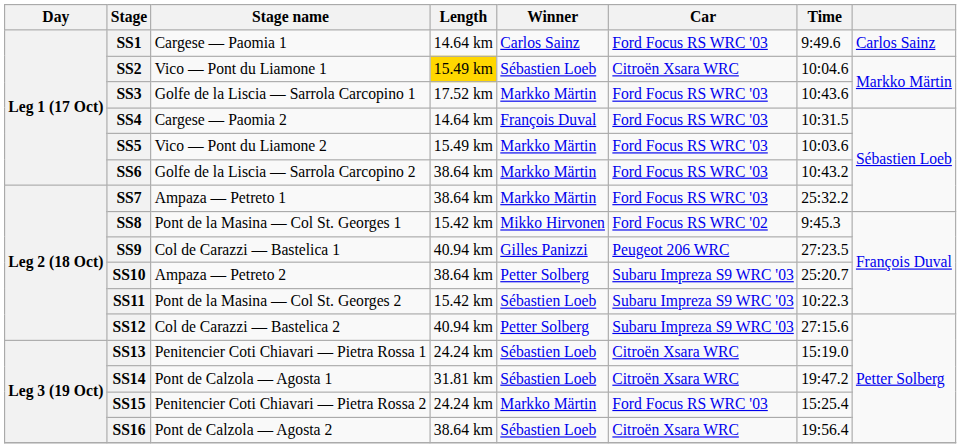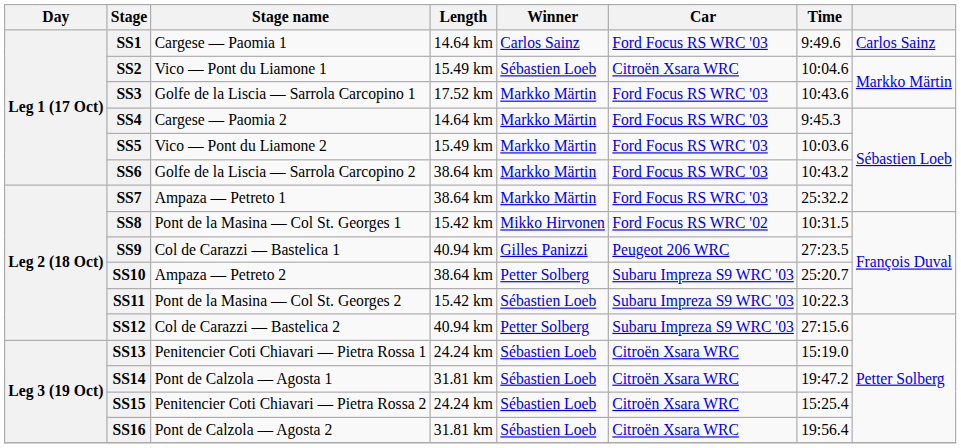 <table class="wikitable" style="font-size: 85%;">
 <tr>
 <th>Day</th>
 <th>Stage</th>
 <th>Stage name</th>
 <th>Length</th>
 <th>Winner</th>
 <th>Car</th>
 <th>Time</th>
 <th></th>
 </tr>
 <tr>
 <th rowspan="6">Leg 1 (17 Oct)</th>
 <th>SS1</th>
 <td>Cargese — Paomia 1</td>
 <td align="center">14.64 km</td>
 <td> <a href='#'>Carlos Sainz</a></td>
 <td><a href='#'>Ford Focus RS WRC '03</a></td>
 <td>9:49.6</td>
 <td rowspan="1"> <a href='#'>Carlos Sainz</a></td>
 </tr>
 <tr>
 <th>SS2</th>
 <td>Vico — Pont du Liamone 1</td>
-<td align="center" style="background: gold;">15.49 km</td>
+<td align="center">15.49 km</td>
 <td> <a href='#'>Sébastien Loeb</a></td>
 <td><a href='#'>Citroën Xsara WRC</a></td>
 <td>10:04.6</td>
 <td rowspan="2"> <a href='#'>Markko Märtin</a></td>
 </tr>
 <tr>
 <th>SS3</th>
 <td>Golfe de la Liscia — Sarrola Carcopino 1</td>
 <td align="center">17.52 km</td>
 <td> <a href='#'>Markko Märtin</a></td>
 <td><a href='#'>Ford Focus RS WRC '03</a></td>
 <td>10:43.6</td>
 </tr>
 <tr>
 <th>SS4</th>
 <td>Cargese — Paomia 2</td>
 <td align="center">14.64 km</td>
-<td> <a href='#'>François Duval</a></td>
+<td> <a href='#'>Markko Märtin</a></td>
 <td><a href='#'>Ford Focus RS WRC '03</a></td>
-<td>10:31.5</td>
+<td>9:45.3</td>
 <td rowspan="4"> <a href='#'>Sébastien Loeb</a></td>
 </tr>
 <tr>
 <th>SS5</th>
 <td>Vico — Pont du Liamone 2</td>
 <td align="center">15.49 km</td>
 <td> <a href='#'>Markko Märtin</a></td>
 <td><a href='#'>Ford Focus RS WRC '03</a></td>
 <td>10:03.6</td>
 </tr>
 <tr>
 <th>SS6</th>
 <td>Golfe de la Liscia — Sarrola Carcopino 2</td>
 <td align="center">38.64 km</td>
 <td> <a href='#'>Markko Märtin</a></td>
 <td><a href='#'>Ford Focus RS WRC '03</a></td>
 <td>10:43.2</td>
 </tr>
 <tr>
 <th rowspan="6">Leg 2 (18 Oct)</th>
 <th>SS7</th>
 <td>Ampaza — Petreto 1</td>
 <td align="center">38.64 km</td>
 <td> <a href='#'>Markko Märtin</a></td>
 <td><a href='#'>Ford Focus RS WRC '03</a></td>
 <td>25:32.2</td>
 </tr>
 <tr>
 <th>SS8</th>
 <td>Pont de la Masina — Col St. Georges 1</td>
 <td align="center">15.42 km</td>
 <td> <a href='#'>Mikko Hirvonen</a></td>
 <td><a href='#'>Ford Focus RS WRC '02</a></td>
-<td>9:45.3</td>
+<td>10:31.5</td>
 <td rowspan="4"> <a href='#'>François Duval</a></td>
 </tr>
 <tr>
 <th>SS9</th>
 <td>Col de Carazzi — Bastelica 1</td>
 <td align="center">40.94 km</td>
 <td> <a href='#'>Gilles Panizzi</a></td>
 <td><a href='#'>Peugeot 206 WRC</a></td>
 <td>27:23.5</td>
 </tr>
 <tr>
 <th>SS10</th>
 <td>Ampaza — Petreto 2</td>
 <td align="center">38.64 km</td>
 <td> <a href='#'>Petter Solberg</a></td>
 <td><a href='#'>Subaru Impreza S9 WRC '03</a></td>
 <td>25:20.7</td>
 </tr>
 <tr>
 <th>SS11</th>
 <td>Pont de la Masina — Col St. Georges 2</td>
 <td align="center">15.42 km</td>
 <td> <a href='#'>Sébastien Loeb</a></td>
 <td><a href='#'>Subaru Impreza S9 WRC '03</a></td>
 <td>10:22.3</td>
 </tr>
 <tr>
 <th>SS12</th>
 <td>Col de Carazzi — Bastelica 2</td>
 <td align="center">40.94 km</td>
 <td> <a href='#'>Petter Solberg</a></td>
 <td><a href='#'>Subaru Impreza S9 WRC '03</a></td>
 <td>27:15.6</td>
 <td rowspan="5"> <a href='#'>Petter Solberg</a></td>
 </tr>
 <tr>
 <th rowspan="4">Leg 3 (19 Oct)</th>
 <th>SS13</th>
 <td>Penitencier Coti Chiavari — Pietra Rossa 1</td>
 <td align="center">24.24 km</td>
 <td> <a href='#'>Sébastien Loeb</a></td>
 <td><a href='#'>Citroën Xsara WRC</a></td>
 <td>15:19.0</td>
 </tr>
 <tr>
 <th>SS14</th>
 <td>Pont de Calzola — Agosta 1</td>
 <td align="center">31.81 km</td>
 <td> <a href='#'>Sébastien Loeb</a></td>
 <td><a href='#'>Citroën Xsara WRC</a></td>
 <td>19:47.2</td>
 </tr>
 <tr>
 <th>SS15</th>
 <td>Penitencier Coti Chiavari — Pietra Rossa 2</td>
 <td align="center">24.24 km</td>
-<td> <a href='#'>Markko Märtin</a></td>
-<td><a href='#'>Ford Focus RS WRC '03</a></td>
+<td> <a href='#'>Sébastien Loeb</a></td>
+<td><a href='#'>Citroën Xsara WRC</a></td>
 <td>15:25.4</td>
 </tr>
 <tr>
 <th>SS16</th>
 <td>Pont de Calzola — Agosta 2</td>
-<td align="center">38.64 km</td>
+<td align="center">31.81 km</td>
 <td> <a href='#'>Sébastien Loeb</a></td>
 <td><a href='#'>Citroën Xsara WRC</a></td>
 <td>19:56.4</td>
 </tr>
 <tr>
 </tr>
 </table>
